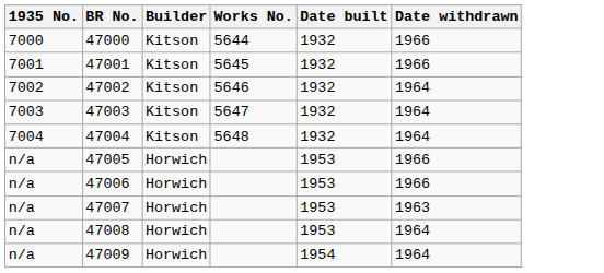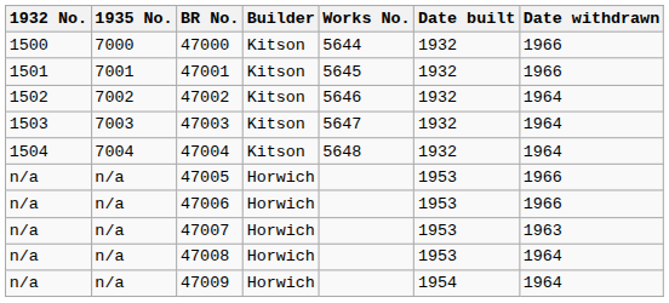 <table class="wikitable sortable">
 <tr>
+<th>1932 No.</th>
 <th>1935 No.</th>
 <th>BR No.</th>
 <th>Builder</th>
 <th>Works No.</th>
 <th>Date built</th>
 <th>Date withdrawn</th>
 </tr>
 <tr>
+<td>1500</td>
 <td>7000</td>
 <td>47000</td>
 <td>Kitson</td>
 <td>5644</td>
 <td>1932</td>
 <td>1966</td>
 </tr>
 <tr>
+<td>1501</td>
 <td>7001</td>
 <td>47001</td>
 <td>Kitson</td>
 <td>5645</td>
 <td>1932</td>
 <td>1966</td>
 </tr>
 <tr>
+<td>1502</td>
 <td>7002</td>
 <td>47002</td>
 <td>Kitson</td>
 <td>5646</td>
 <td>1932</td>
 <td>1964</td>
 </tr>
 <tr>
+<td>1503</td>
 <td>7003</td>
 <td>47003</td>
 <td>Kitson</td>
 <td>5647</td>
 <td>1932</td>
 <td>1964</td>
 </tr>
 <tr>
+<td>1504</td>
 <td>7004</td>
 <td>47004</td>
 <td>Kitson</td>
 <td>5648</td>
 <td>1932</td>
 <td>1964</td>
 </tr>
 <tr>
 <td>n/a</td>
+<td>n/a</td>
 <td>47005</td>
 <td>Horwich</td>
 <td></td>
 <td>1953</td>
 <td>1966</td>
 </tr>
 <tr>
+<td>n/a</td>
 <td>n/a</td>
 <td>47006</td>
 <td>Horwich</td>
 <td></td>
 <td>1953</td>
 <td>1966</td>
 </tr>
 <tr>
 <td>n/a</td>
+<td>n/a</td>
 <td>47007</td>
 <td>Horwich</td>
 <td></td>
 <td>1953</td>
 <td>1963</td>
 </tr>
 <tr>
+<td>n/a</td>
 <td>n/a</td>
 <td>47008</td>
 <td>Horwich</td>
 <td></td>
 <td>1953</td>
 <td>1964</td>
 </tr>
 <tr>
 <td>n/a</td>
+<td>n/a</td>
 <td>47009</td>
 <td>Horwich</td>
 <td></td>
 <td>1954</td>
 <td>1964</td>
 </tr>
 </table>
